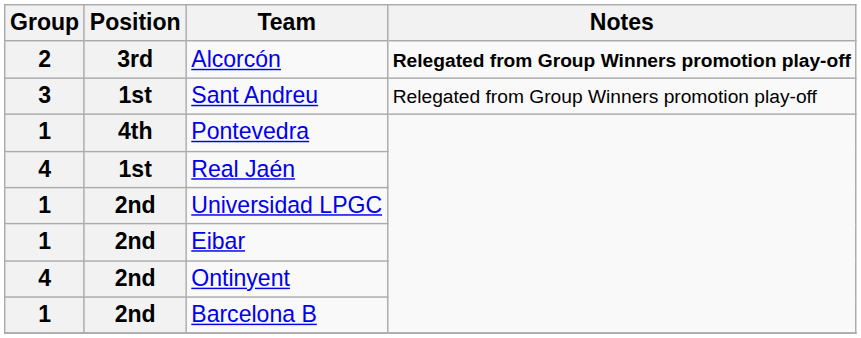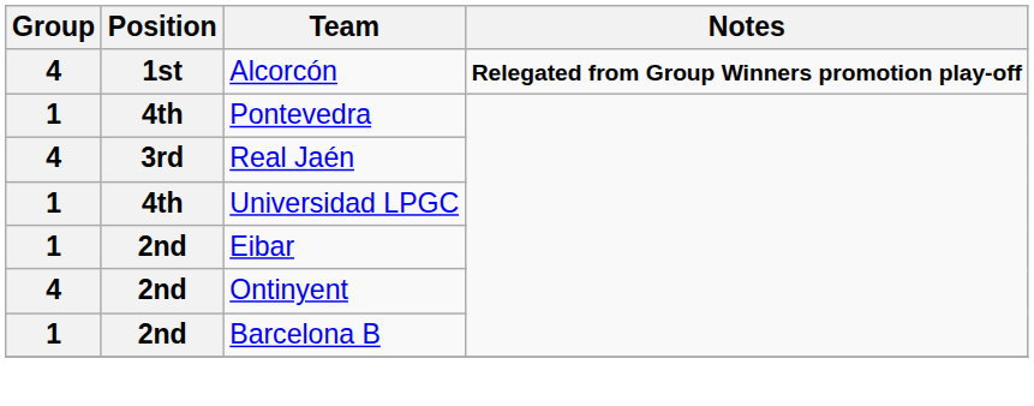 <table class="wikitable">
 <tr>
 <th>Group</th>
 <th>Position</th>
 <th>Team</th>
 <th>Notes</th>
 </tr>
 <tr>
-<th>2</th>
-<th>3rd</th>
+<th>4</th>
+<th>1st</th>
 <td><a href='#'>Alcorcón</a></td>
 <td><strong><small>Relegated from Group Winners promotion play-off</small></strong></td>
-</tr>
-<tr>
-<th>3</th>
-<th>1st</th>
-<td><a href='#'>Sant Andreu</a></td>
-<td><small>Relegated from Group Winners promotion play-off</small></td>
 </tr>
 <tr>
 <th>1</th>
 <th>4th</th>
 <td><a href='#'>Pontevedra</a></td>
 <td rowspan="6"></td>
 </tr>
 <tr>
 <th>4</th>
-<th>1st</th>
+<th>3rd</th>
 <td><a href='#'>Real Jaén</a></td>
 </tr>
 <tr>
 <th>1</th>
-<th>2nd</th>
+<th>4th</th>
 <td><a href='#'>Universidad LPGC</a></td>
 </tr>
 <tr>
 <th>1</th>
 <th>2nd</th>
 <td><a href='#'>Eibar</a></td>
 </tr>
 <tr>
 <th>4</th>
 <th>2nd</th>
 <td><a href='#'>Ontinyent</a></td>
 </tr>
 <tr>
 <th>1</th>
 <th>2nd</th>
 <td><a href='#'>Barcelona B</a></td>
 </tr>
 <tr>
 </tr>
 </table>
